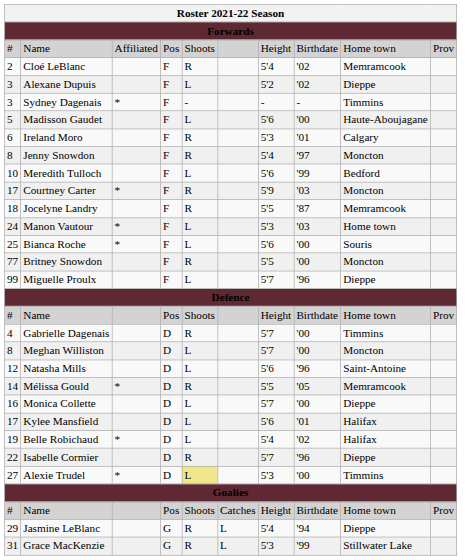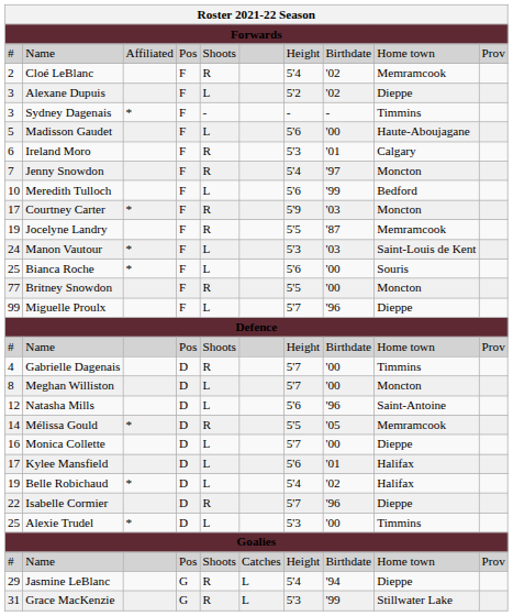 <table class="wikitable mw-collapsible mw-collapsed">
 <tr>
 <th colspan="11" style="text-align: center">Roster 2021-22 Season</th>
 </tr>
 <tr align=center>
 <th style=background:#5e2933 colspan=11><span>Forwards</span></th>
 </tr>
 <tr bgcolor=lightgrey>
 <td>#</td>
 <td>Name</td>
 <td>Affiliated</td>
 <td>Pos</td>
 <td>Shoots</td>
 <td></td>
 <td>Height</td>
 <td>Birthdate</td>
 <td>Home town</td>
 <td>Prov</td>
 </tr>
 <tr>
 <td>2</td>
 <td>Cloé LeBlanc</td>
 <td></td>
 <td>F</td>
 <td>R</td>
 <td></td>
 <td>5'4</td>
 <td>'02</td>
 <td>Memramcook</td>
 <td></td>
 </tr>
 <tr bgcolor=f0f0f0>
 <td>3</td>
 <td>Alexane Dupuis</td>
 <td></td>
 <td>F</td>
 <td>L</td>
 <td></td>
 <td>5'2</td>
 <td>'02</td>
 <td>Dieppe</td>
 <td></td>
 </tr>
 <tr>
 <td>3</td>
 <td>Sydney Dagenais</td>
 <td>*</td>
 <td>F</td>
 <td>-</td>
 <td></td>
 <td>-</td>
 <td>-</td>
 <td>Timmins</td>
 <td></td>
 </tr>
 <tr bgcolor=f0f0f0>
 <td>5</td>
 <td>Madisson Gaudet</td>
 <td></td>
 <td>F</td>
 <td>L</td>
 <td></td>
 <td>5'6</td>
 <td>'00</td>
 <td>Haute-Aboujagane</td>
 <td></td>
 </tr>
 <tr>
 <td>6</td>
 <td>Ireland Moro</td>
 <td></td>
 <td>F</td>
 <td>R</td>
 <td></td>
 <td>5'3</td>
 <td>'01</td>
 <td>Calgary</td>
 <td></td>
 </tr>
 <tr bgcolor=f0f0f0>
-<td>8</td>
+<td>7</td>
 <td>Jenny Snowdon</td>
 <td></td>
 <td>F</td>
 <td>R</td>
 <td></td>
 <td>5'4</td>
 <td>'97</td>
 <td>Moncton</td>
 <td></td>
 </tr>
 <tr>
 <td>10</td>
 <td>Meredith Tulloch</td>
 <td></td>
 <td>F</td>
 <td>L</td>
 <td></td>
 <td>5'6</td>
 <td>'99</td>
 <td>Bedford</td>
 <td></td>
 </tr>
 <tr bgcolor=f0f0f0>
 <td>17</td>
 <td>Courtney Carter</td>
 <td>*</td>
 <td>F</td>
 <td>R</td>
 <td></td>
 <td>5'9</td>
 <td>'03</td>
 <td>Moncton</td>
 <td></td>
 </tr>
 <tr>
-<td>18</td>
+<td>19</td>
 <td>Jocelyne Landry</td>
 <td></td>
 <td>F</td>
 <td>R</td>
 <td></td>
 <td>5'5</td>
 <td>'87</td>
 <td>Memramcook</td>
 <td></td>
 </tr>
 <tr bgcolor=f0f0f0>
 <td>24</td>
 <td>Manon Vautour</td>
 <td>*</td>
 <td>F</td>
 <td>L</td>
 <td></td>
 <td>5'3</td>
 <td>'03</td>
-<td>Home town</td>
+<td>Saint-Louis de Kent</td>
 <td></td>
 </tr>
 <tr>
 <td>25</td>
 <td>Bianca Roche</td>
 <td>*</td>
 <td>F</td>
 <td>L</td>
 <td></td>
 <td>5'6</td>
 <td>'00</td>
 <td>Souris</td>
 <td></td>
 </tr>
 <tr bgcolor=f0f0f0>
 <td>77</td>
 <td>Britney Snowdon</td>
 <td></td>
 <td>F</td>
 <td>R</td>
 <td></td>
 <td>5'5</td>
 <td>'00</td>
 <td>Moncton</td>
 <td></td>
 </tr>
 <tr>
 <td>99</td>
 <td>Miguelle Proulx</td>
 <td></td>
 <td>F</td>
 <td>L</td>
 <td></td>
 <td>5'7</td>
 <td>'96</td>
 <td>Dieppe</td>
 <td></td>
 </tr>
 <tr align=center>
 <th style=background:#5e2933 colspan=11><span>Defence</span></th>
 </tr>
 <tr bgcolor=lightgrey>
 <td>#</td>
 <td>Name</td>
 <td></td>
 <td>Pos</td>
 <td>Shoots</td>
 <td></td>
 <td>Height</td>
 <td>Birthdate</td>
 <td>Home town</td>
 <td>Prov</td>
 </tr>
 <tr>
 <td>4</td>
 <td>Gabrielle Dagenais</td>
 <td></td>
 <td>D</td>
 <td>R</td>
 <td></td>
 <td>5'7</td>
 <td>'00</td>
 <td>Timmins</td>
 <td></td>
 </tr>
 <tr bgcolor=f0f0f0>
 <td>8</td>
 <td>Meghan Williston</td>
 <td></td>
 <td>D</td>
 <td>L</td>
 <td></td>
 <td>5'7</td>
 <td>'00</td>
 <td>Moncton</td>
 <td></td>
 </tr>
 <tr>
 <td>12</td>
 <td>Natasha Mills</td>
 <td></td>
 <td>D</td>
 <td>L</td>
 <td></td>
 <td>5'6</td>
 <td>'96</td>
 <td>Saint-Antoine</td>
 <td></td>
 </tr>
 <tr bgcolor=f0f0f0>
 <td>14</td>
 <td>Mélissa Gould</td>
 <td>*</td>
 <td>D</td>
 <td>R</td>
 <td></td>
 <td>5'5</td>
 <td>'05</td>
 <td>Memramcook</td>
 <td></td>
 </tr>
 <tr>
 <td>16</td>
 <td>Monica Collette</td>
 <td></td>
 <td>D</td>
 <td>L</td>
 <td></td>
 <td>5'7</td>
 <td>'00</td>
 <td>Dieppe</td>
 <td></td>
 </tr>
 <tr bgcolor=f0f0f0>
 <td>17</td>
 <td>Kylee Mansfield</td>
 <td></td>
 <td>D</td>
 <td>L</td>
 <td></td>
 <td>5'6</td>
 <td>'01</td>
 <td>Halifax</td>
 <td></td>
 </tr>
 <tr>
 <td>19</td>
 <td>Belle Robichaud</td>
 <td>*</td>
 <td>D</td>
 <td>L</td>
 <td></td>
 <td>5'4</td>
 <td>'02</td>
 <td>Halifax</td>
 <td></td>
 </tr>
 <tr bgcolor=f0f0f0>
 <td>22</td>
 <td>Isabelle Cormier</td>
 <td></td>
 <td>D</td>
 <td>R</td>
 <td></td>
 <td>5'7</td>
 <td>'96</td>
 <td>Dieppe</td>
 <td></td>
 </tr>
 <tr>
-<td>27</td>
+<td>25</td>
 <td>Alexie Trudel</td>
 <td>*</td>
 <td>D</td>
-<td style="background: khaki;">L</td>
+<td>L</td>
 <td></td>
 <td>5'3</td>
 <td>'00</td>
 <td>Timmins</td>
 <td></td>
 </tr>
 <tr align=center>
 <th style=background:#5e2933 colspan=11><span>Goalies</span></th>
 </tr>
 <tr bgcolor=lightgrey>
 <td>#</td>
 <td>Name</td>
 <td></td>
 <td>Pos</td>
 <td>Shoots</td>
 <td>Catches</td>
 <td>Height</td>
 <td>Birthdate</td>
 <td>Home town</td>
 <td>Prov</td>
 </tr>
 <tr>
 <td>29</td>
 <td>Jasmine LeBlanc</td>
 <td></td>
 <td>G</td>
 <td>R</td>
 <td>L</td>
 <td>5'4</td>
 <td>'94</td>
 <td>Dieppe</td>
 <td></td>
 </tr>
 <tr bgcolor=f0f0f0>
 <td>31</td>
 <td>Grace MacKenzie</td>
 <td></td>
 <td>G</td>
 <td>R</td>
 <td>L</td>
 <td>5'3</td>
 <td>'99</td>
 <td>Stillwater Lake</td>
 <td></td>
 </tr>
 </table>
